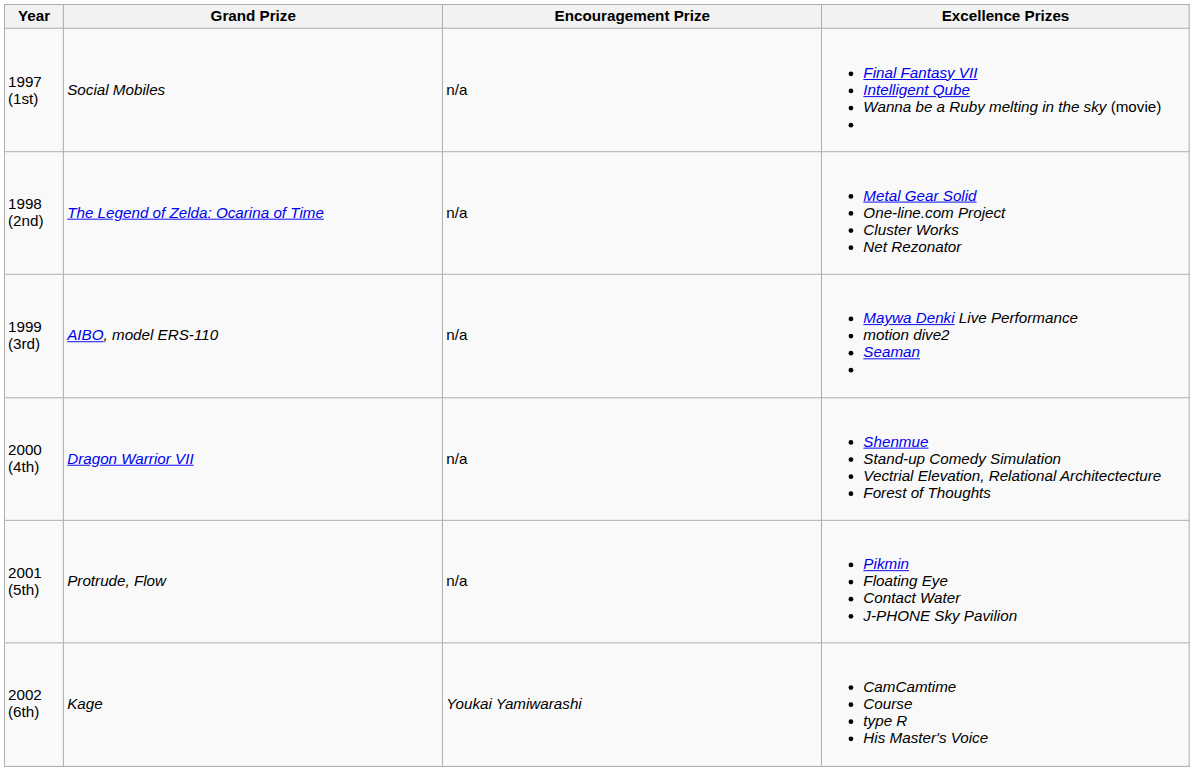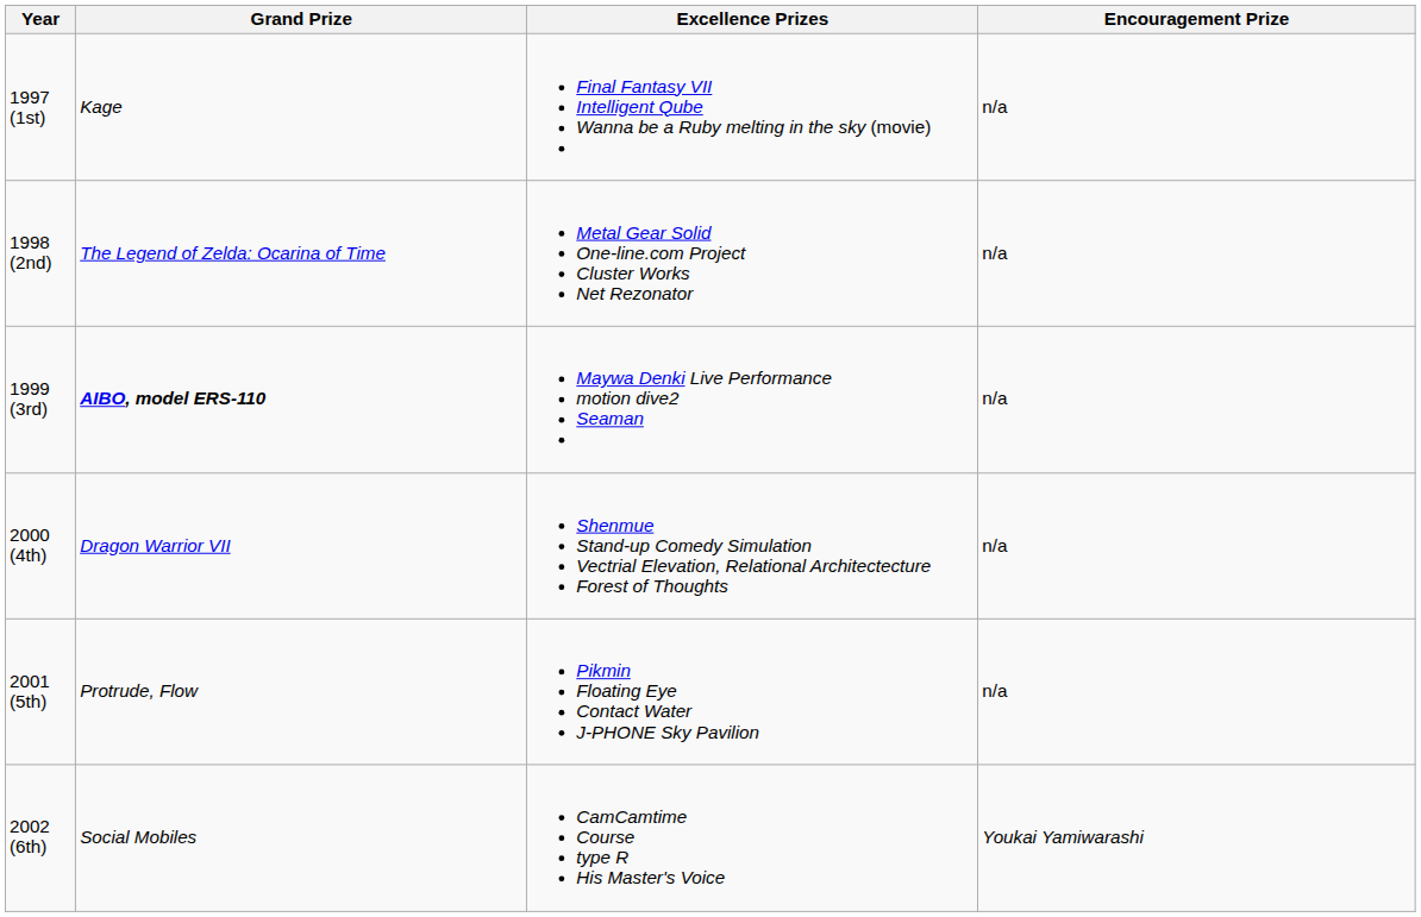 <table class="wikitable">
 <tr>
 <th width=5%>Year</th>
 <th width=32%>Grand Prize</th>
+<th width=32%>Excellence Prizes</th>
 <th width=32%>Encouragement Prize</th>
-<th width=32%>Excellence Prizes</th>
 </tr>
 <tr>
 <td>1997 (1st)</td>
-<td><em>Social Mobiles</em></td>
+<td><em>Kage</em></td>
+<td><br><ul><li><em><a href='#'>Final Fantasy VII</a></em></li><li><em><a href='#'>Intelligent Qube</a></em></li><li><em>Wanna be a Ruby melting in the sky</em> (movie)</li><li><em></em></li></ul></td>
 <td>n/a</td>
-<td><br><ul><li><em><a href='#'>Final Fantasy VII</a></em></li><li><em><a href='#'>Intelligent Qube</a></em></li><li><em>Wanna be a Ruby melting in the sky</em> (movie)</li><li><em></em></li></ul></td>
 </tr>
 <tr>
 <td>1998 (2nd)</td>
 <td><em><a href='#'>The Legend of Zelda: Ocarina of Time</a></em></td>
+<td><br><ul><li><em><a href='#'>Metal Gear Solid</a></em></li><li><em>One-line.com Project</em></li><li><em>Cluster Works</em></li><li><em>Net Rezonator</em></li></ul></td>
 <td>n/a</td>
-<td><br><ul><li><em><a href='#'>Metal Gear Solid</a></em></li><li><em>One-line.com Project</em></li><li><em>Cluster Works</em></li><li><em>Net Rezonator</em></li></ul></td>
 </tr>
 <tr>
 <td>1999 (3rd)</td>
-<td><em><a href='#'>AIBO</a>, model ERS-110</em></td>
+<td><strong><em><a href='#'>AIBO</a>, model ERS-110</em></strong></td>
+<td><br><ul><li><em><a href='#'>Maywa Denki</a> Live Performance</em></li><li><em>motion dive2</em></li><li><em><a href='#'>Seaman</a></em></li><li><em></em></li></ul></td>
 <td>n/a</td>
-<td><br><ul><li><em><a href='#'>Maywa Denki</a> Live Performance</em></li><li><em>motion dive2</em></li><li><em><a href='#'>Seaman</a></em></li><li><em></em></li></ul></td>
 </tr>
 <tr>
 <td>2000 (4th)</td>
 <td><em><a href='#'>Dragon Warrior VII</a></em></td>
+<td><br><ul><li><em><a href='#'>Shenmue</a></em></li><li><em>Stand-up Comedy Simulation</em></li><li><em>Vectrial Elevation, Relational Architectecture</em></li><li><em>Forest of Thoughts</em></li></ul></td>
 <td>n/a</td>
-<td><br><ul><li><em><a href='#'>Shenmue</a></em></li><li><em>Stand-up Comedy Simulation</em></li><li><em>Vectrial Elevation, Relational Architectecture</em></li><li><em>Forest of Thoughts</em></li></ul></td>
 </tr>
 <tr>
 <td>2001 (5th)</td>
 <td><em>Protrude, Flow</em></td>
+<td><br><ul><li><em><a href='#'>Pikmin</a></em></li><li><em>Floating Eye</em></li><li><em>Contact Water</em></li><li><em>J-PHONE Sky Pavilion</em></li></ul></td>
 <td>n/a</td>
-<td><br><ul><li><em><a href='#'>Pikmin</a></em></li><li><em>Floating Eye</em></li><li><em>Contact Water</em></li><li><em>J-PHONE Sky Pavilion</em></li></ul></td>
 </tr>
 <tr>
 <td>2002 (6th)</td>
-<td><em>Kage</em></td>
+<td><em>Social Mobiles</em></td>
+<td><br><ul><li><em>CamCamtime</em></li><li><em>Course</em></li><li><em>type R</em></li><li><em>His Master's Voice</em></li></ul></td>
 <td><em>Youkai Yamiwarashi</em></td>
-<td><br><ul><li><em>CamCamtime</em></li><li><em>Course</em></li><li><em>type R</em></li><li><em>His Master's Voice</em></li></ul></td>
 </tr>
 </table>
